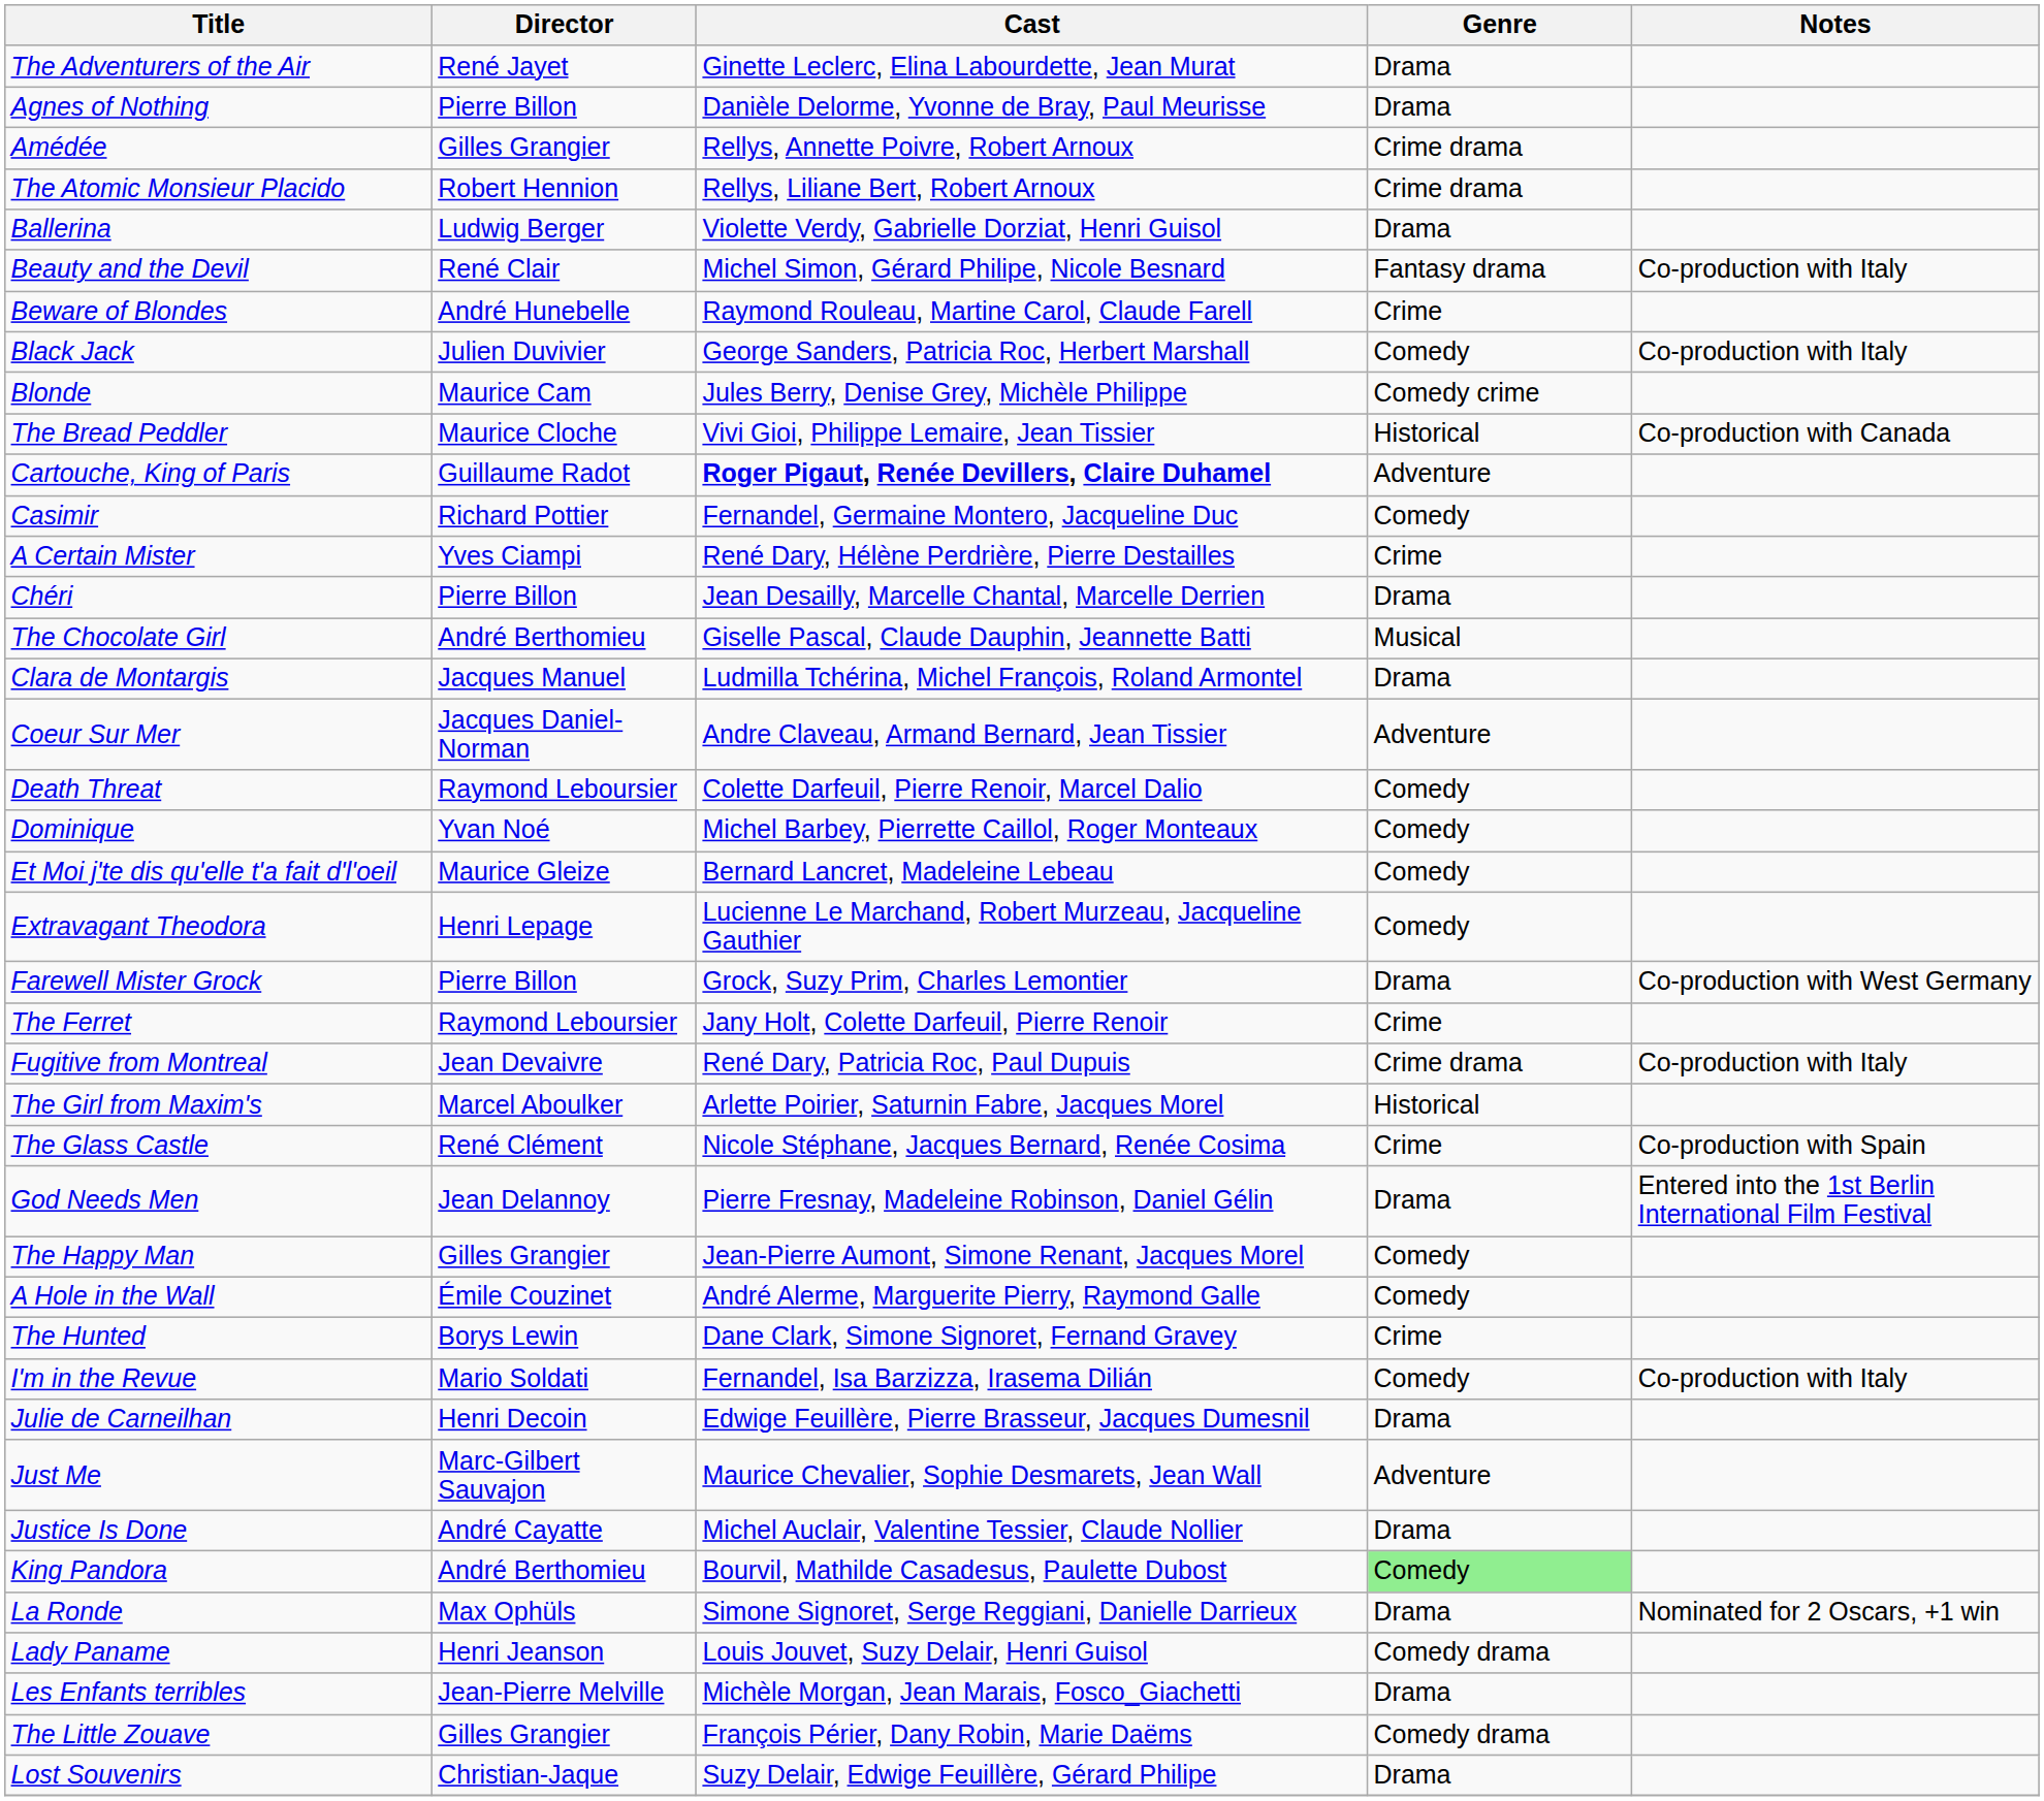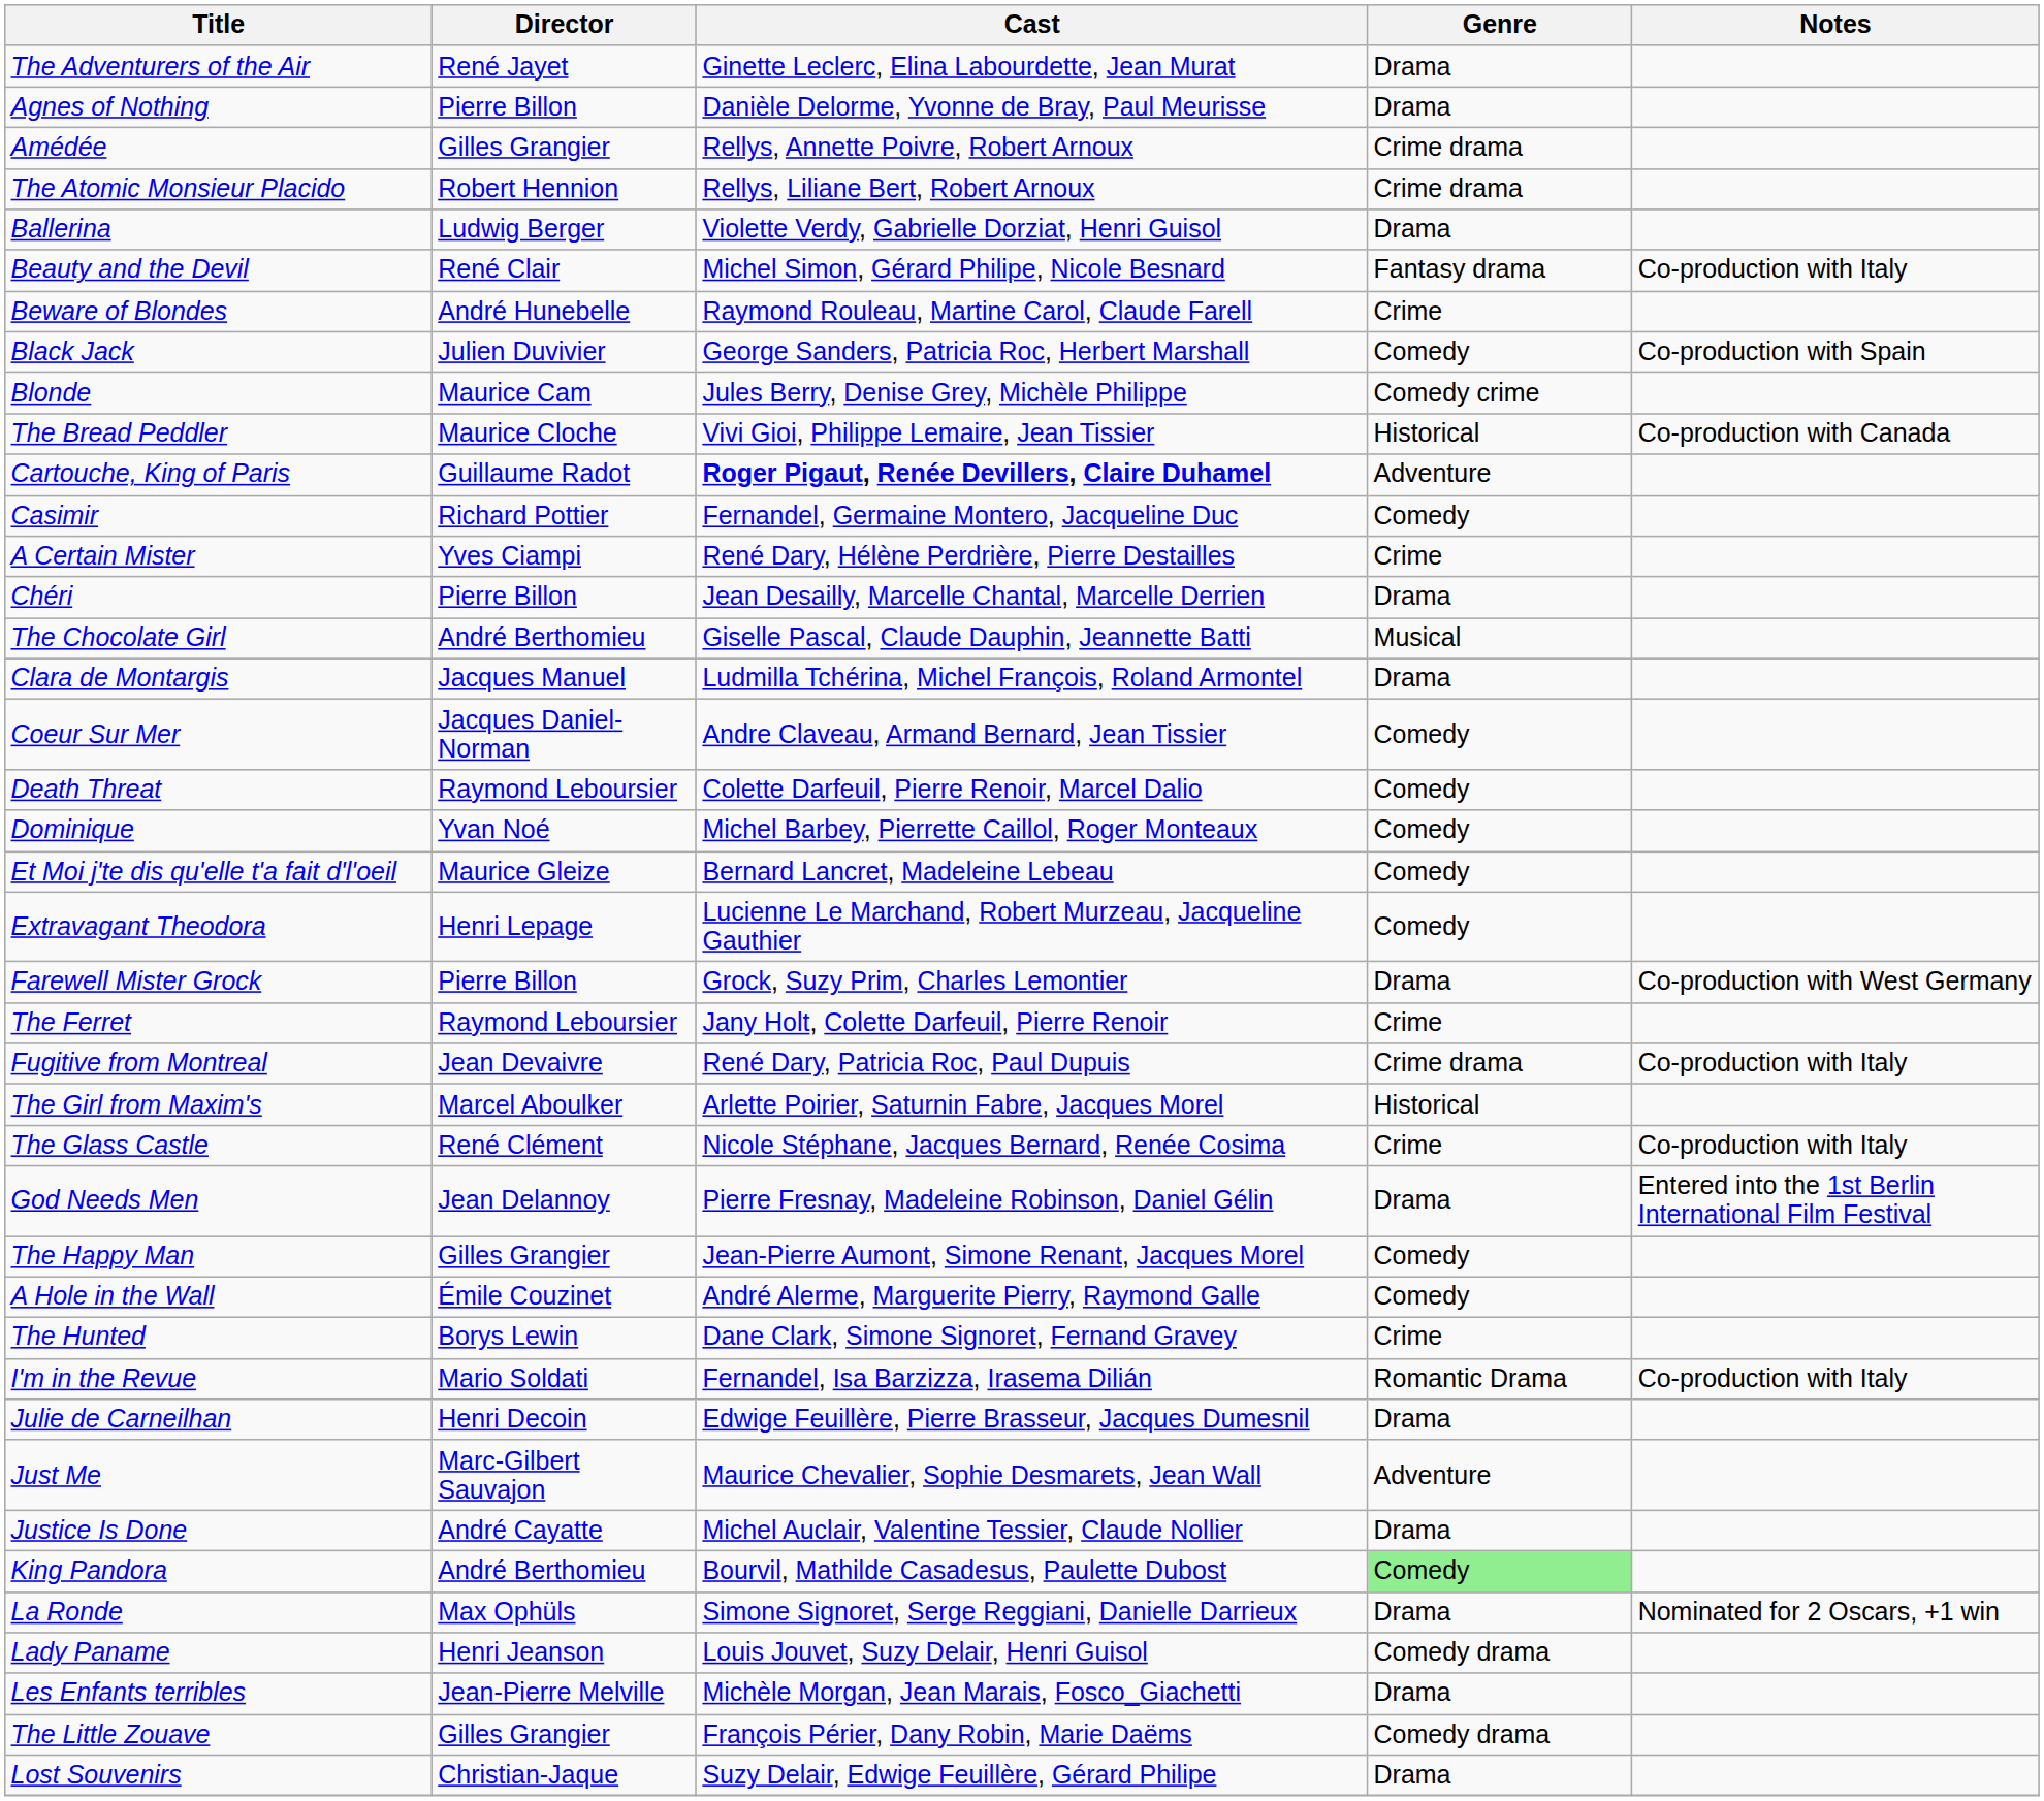 <table class="wikitable" style="width:100%;">
 <tr>
 <th style="width:21%;">Title</th>
 <th style="width:13%;">Director</th>
 <th style="width:33%;">Cast</th>
 <th style="width:13%;">Genre</th>
 <th style="width:20%;">Notes</th>
 </tr>
 <tr>
 <td><em><a href='#'>The Adventurers of the Air</a></em></td>
 <td><a href='#'>René Jayet</a></td>
 <td><a href='#'>Ginette Leclerc</a>, <a href='#'>Elina Labourdette</a>, <a href='#'>Jean Murat</a></td>
 <td>Drama</td>
 <td></td>
 </tr>
 <tr>
 <td><em><a href='#'>Agnes of Nothing</a></em></td>
 <td><a href='#'>Pierre Billon</a></td>
 <td><a href='#'>Danièle Delorme</a>, <a href='#'>Yvonne de Bray</a>, <a href='#'>Paul Meurisse</a></td>
 <td>Drama</td>
 <td></td>
 </tr>
 <tr>
 <td><em><a href='#'>Amédée</a></em></td>
 <td><a href='#'>Gilles Grangier</a></td>
 <td><a href='#'>Rellys</a>, <a href='#'>Annette Poivre</a>, <a href='#'>Robert Arnoux</a></td>
 <td>Crime drama</td>
 <td></td>
 </tr>
 <tr>
 <td><em><a href='#'>The Atomic Monsieur Placido</a></em></td>
 <td><a href='#'>Robert Hennion</a></td>
 <td><a href='#'>Rellys</a>, <a href='#'>Liliane Bert</a>, <a href='#'>Robert Arnoux</a></td>
 <td>Crime drama</td>
 <td></td>
 </tr>
 <tr>
 <td><em><a href='#'>Ballerina</a></em></td>
 <td><a href='#'>Ludwig Berger</a></td>
 <td><a href='#'>Violette Verdy</a>, <a href='#'>Gabrielle Dorziat</a>, <a href='#'>Henri Guisol</a></td>
 <td>Drama</td>
 <td></td>
 </tr>
 <tr>
 <td><em><a href='#'>Beauty and the Devil</a></em></td>
 <td><a href='#'>René Clair</a></td>
 <td><a href='#'>Michel Simon</a>, <a href='#'>Gérard Philipe</a>, <a href='#'>Nicole Besnard</a></td>
 <td>Fantasy drama</td>
 <td>Co-production with Italy</td>
 </tr>
 <tr>
 <td><em><a href='#'>Beware of Blondes</a></em></td>
 <td><a href='#'>André Hunebelle</a></td>
 <td><a href='#'>Raymond Rouleau</a>, <a href='#'>Martine Carol</a>, <a href='#'>Claude Farell</a></td>
 <td>Crime</td>
 <td></td>
 </tr>
 <tr>
 <td><em><a href='#'>Black Jack</a></em></td>
 <td><a href='#'>Julien Duvivier</a></td>
 <td><a href='#'>George Sanders</a>, <a href='#'>Patricia Roc</a>, <a href='#'>Herbert Marshall</a></td>
 <td>Comedy</td>
-<td>Co-production with Italy</td>
+<td>Co-production with Spain</td>
 </tr>
 <tr>
 <td><em><a href='#'>Blonde</a></em></td>
 <td><a href='#'>Maurice Cam</a></td>
 <td><a href='#'>Jules Berry</a>, <a href='#'>Denise Grey</a>, <a href='#'>Michèle Philippe</a></td>
 <td>Comedy crime</td>
 <td></td>
 </tr>
 <tr>
 <td><em><a href='#'>The Bread Peddler</a></em></td>
 <td><a href='#'>Maurice Cloche</a></td>
 <td><a href='#'>Vivi Gioi</a>, <a href='#'>Philippe Lemaire</a>, <a href='#'>Jean Tissier</a></td>
 <td>Historical</td>
 <td>Co-production with Canada</td>
 </tr>
 <tr>
 <td><em><a href='#'>Cartouche, King of Paris</a></em></td>
 <td><a href='#'>Guillaume Radot</a></td>
 <td><strong><a href='#'>Roger Pigaut</a>, <a href='#'>Renée Devillers</a>, <a href='#'>Claire Duhamel</a></strong></td>
 <td>Adventure</td>
 <td></td>
 </tr>
 <tr>
 <td><em><a href='#'>Casimir</a></em></td>
 <td><a href='#'>Richard Pottier</a></td>
 <td><a href='#'>Fernandel</a>, <a href='#'>Germaine Montero</a>, <a href='#'>Jacqueline Duc</a></td>
 <td>Comedy</td>
 <td></td>
 </tr>
 <tr>
 <td><em><a href='#'>A Certain Mister</a></em></td>
 <td><a href='#'>Yves Ciampi</a></td>
 <td><a href='#'>René Dary</a>, <a href='#'>Hélène Perdrière</a>, <a href='#'>Pierre Destailles</a></td>
 <td>Crime</td>
 <td></td>
 </tr>
 <tr>
 <td><em><a href='#'>Chéri</a></em></td>
 <td><a href='#'>Pierre Billon</a></td>
 <td><a href='#'>Jean Desailly</a>, <a href='#'>Marcelle Chantal</a>, <a href='#'>Marcelle Derrien</a></td>
 <td>Drama</td>
 <td></td>
 </tr>
 <tr>
 <td><em><a href='#'>The Chocolate Girl</a></em></td>
 <td><a href='#'>André Berthomieu</a></td>
 <td><a href='#'>Giselle Pascal</a>, <a href='#'>Claude Dauphin</a>, <a href='#'>Jeannette Batti</a></td>
 <td>Musical</td>
 <td></td>
 </tr>
 <tr>
 <td><em><a href='#'>Clara de Montargis</a></em></td>
 <td><a href='#'>Jacques Manuel</a></td>
 <td><a href='#'>Ludmilla Tchérina</a>, <a href='#'>Michel François</a>, <a href='#'>Roland Armontel</a></td>
 <td>Drama</td>
 <td></td>
 </tr>
 <tr>
 <td><em><a href='#'>Coeur Sur Mer</a></em></td>
 <td><a href='#'>Jacques Daniel-Norman</a></td>
 <td><a href='#'>Andre Claveau</a>, <a href='#'>Armand Bernard</a>, <a href='#'>Jean Tissier</a></td>
-<td>Adventure</td>
+<td>Comedy</td>
 <td></td>
 </tr>
 <tr>
 <td><em><a href='#'>Death Threat</a></em></td>
 <td><a href='#'>Raymond Leboursier</a></td>
 <td><a href='#'>Colette Darfeuil</a>, <a href='#'>Pierre Renoir</a>, <a href='#'>Marcel Dalio</a></td>
 <td>Comedy</td>
 <td></td>
 </tr>
 <tr>
 <td><em><a href='#'>Dominique</a></em></td>
 <td><a href='#'>Yvan Noé</a></td>
 <td><a href='#'>Michel Barbey</a>, <a href='#'>Pierrette Caillol</a>, <a href='#'>Roger Monteaux</a></td>
 <td>Comedy</td>
 <td></td>
 </tr>
 <tr>
 <td><em><a href='#'>Et Moi j'te dis qu'elle t'a fait d'l'oeil</a></em></td>
 <td><a href='#'>Maurice Gleize</a></td>
 <td><a href='#'>Bernard Lancret</a>, <a href='#'>Madeleine Lebeau</a></td>
 <td>Comedy</td>
 <td></td>
 </tr>
 <tr>
 <td><em><a href='#'>Extravagant Theodora</a></em></td>
 <td><a href='#'>Henri Lepage</a></td>
 <td><a href='#'>Lucienne Le Marchand</a>, <a href='#'>Robert Murzeau</a>, <a href='#'>Jacqueline Gauthier</a></td>
 <td>Comedy</td>
 <td></td>
 </tr>
 <tr>
 <td><em><a href='#'>Farewell Mister Grock</a></em></td>
 <td><a href='#'>Pierre Billon</a></td>
 <td><a href='#'>Grock</a>, <a href='#'>Suzy Prim</a>, <a href='#'>Charles Lemontier</a></td>
 <td>Drama</td>
 <td>Co-production with West Germany</td>
 </tr>
 <tr>
 <td><em><a href='#'>The Ferret</a></em></td>
 <td><a href='#'>Raymond Leboursier</a></td>
 <td><a href='#'>Jany Holt</a>, <a href='#'>Colette Darfeuil</a>, <a href='#'>Pierre Renoir</a></td>
 <td>Crime</td>
 <td></td>
 </tr>
 <tr>
 <td><em><a href='#'>Fugitive from Montreal</a></em></td>
 <td><a href='#'>Jean Devaivre</a></td>
 <td><a href='#'>René Dary</a>, <a href='#'>Patricia Roc</a>, <a href='#'>Paul Dupuis</a></td>
 <td>Crime drama</td>
 <td>Co-production with Italy</td>
 </tr>
 <tr>
 <td><em><a href='#'>The Girl from Maxim's</a></em></td>
 <td><a href='#'>Marcel Aboulker</a></td>
 <td><a href='#'>Arlette Poirier</a>, <a href='#'>Saturnin Fabre</a>, <a href='#'>Jacques Morel</a></td>
 <td>Historical</td>
 <td></td>
 </tr>
 <tr>
 <td><em><a href='#'>The Glass Castle</a></em></td>
 <td><a href='#'>René Clément</a></td>
 <td><a href='#'>Nicole Stéphane</a>, <a href='#'>Jacques Bernard</a>, <a href='#'>Renée Cosima</a></td>
 <td>Crime</td>
-<td>Co-production with Spain</td>
+<td>Co-production with Italy</td>
 </tr>
 <tr>
 <td><em><a href='#'>God Needs Men</a></em></td>
 <td><a href='#'>Jean Delannoy</a></td>
 <td><a href='#'>Pierre Fresnay</a>, <a href='#'>Madeleine Robinson</a>, <a href='#'>Daniel Gélin</a></td>
 <td>Drama</td>
 <td>Entered into the <a href='#'>1st Berlin International Film Festival</a></td>
 </tr>
 <tr>
 <td><em><a href='#'>The Happy Man</a></em></td>
 <td><a href='#'>Gilles Grangier</a></td>
 <td><a href='#'>Jean-Pierre Aumont</a>, <a href='#'>Simone Renant</a>, <a href='#'>Jacques Morel</a></td>
 <td>Comedy</td>
 <td></td>
 </tr>
 <tr>
 <td><em><a href='#'>A Hole in the Wall</a></em></td>
 <td><a href='#'>Émile Couzinet</a></td>
 <td><a href='#'>André Alerme</a>, <a href='#'>Marguerite Pierry</a>, <a href='#'>Raymond Galle</a></td>
 <td>Comedy</td>
 <td></td>
 </tr>
 <tr>
 <td><em><a href='#'>The Hunted</a></em></td>
 <td><a href='#'>Borys Lewin</a></td>
 <td><a href='#'>Dane Clark</a>, <a href='#'>Simone Signoret</a>, <a href='#'>Fernand Gravey</a></td>
 <td>Crime</td>
 <td></td>
 </tr>
 <tr>
 <td><em><a href='#'>I'm in the Revue</a></em></td>
 <td><a href='#'>Mario Soldati</a></td>
 <td><a href='#'>Fernandel</a>, <a href='#'>Isa Barzizza</a>, <a href='#'>Irasema Dilián</a></td>
-<td>Comedy</td>
+<td>Romantic Drama</td>
 <td>Co-production with Italy</td>
 </tr>
 <tr>
 <td><em><a href='#'>Julie de Carneilhan</a></em></td>
 <td><a href='#'>Henri Decoin</a></td>
 <td><a href='#'>Edwige Feuillère</a>, <a href='#'>Pierre Brasseur</a>, <a href='#'>Jacques Dumesnil</a></td>
 <td>Drama</td>
 <td></td>
 </tr>
 <tr>
 <td><em><a href='#'>Just Me</a></em></td>
 <td><a href='#'>Marc-Gilbert Sauvajon</a></td>
 <td><a href='#'>Maurice Chevalier</a>, <a href='#'>Sophie Desmarets</a>, <a href='#'>Jean Wall</a></td>
 <td>Adventure</td>
 <td></td>
 </tr>
 <tr>
 <td><em><a href='#'>Justice Is Done</a></em></td>
 <td><a href='#'>André Cayatte</a></td>
 <td><a href='#'>Michel Auclair</a>, <a href='#'>Valentine Tessier</a>, <a href='#'>Claude Nollier</a></td>
 <td>Drama</td>
 <td></td>
 </tr>
 <tr>
 <td><em><a href='#'>King Pandora</a></em></td>
 <td><a href='#'>André Berthomieu</a></td>
 <td><a href='#'>Bourvil</a>, <a href='#'>Mathilde Casadesus</a>, <a href='#'>Paulette Dubost</a></td>
 <td style="background: lightgreen;">Comedy</td>
 <td></td>
 </tr>
 <tr>
 <td><em><a href='#'>La Ronde</a></em></td>
 <td><a href='#'>Max Ophüls</a></td>
 <td><a href='#'>Simone Signoret</a>, <a href='#'>Serge Reggiani</a>, <a href='#'>Danielle Darrieux</a></td>
 <td>Drama</td>
 <td>Nominated for 2 Oscars, +1 win</td>
 </tr>
 <tr>
 <td><em><a href='#'>Lady Paname</a></em></td>
 <td><a href='#'>Henri Jeanson</a></td>
 <td><a href='#'>Louis Jouvet</a>, <a href='#'>Suzy Delair</a>, <a href='#'>Henri Guisol</a></td>
 <td>Comedy drama</td>
 <td></td>
 </tr>
 <tr>
 <td><em><a href='#'>Les Enfants terribles</a></em></td>
 <td><a href='#'>Jean-Pierre Melville</a></td>
 <td><a href='#'>Michèle Morgan</a>, <a href='#'>Jean Marais</a>, <a href='#'>Fosco_Giachetti</a></td>
 <td>Drama</td>
 <td></td>
 </tr>
 <tr>
 <td><em><a href='#'>The Little Zouave</a></em></td>
 <td><a href='#'>Gilles Grangier</a></td>
 <td><a href='#'>François Périer</a>, <a href='#'>Dany Robin</a>, <a href='#'>Marie Daëms</a></td>
 <td>Comedy drama</td>
 <td></td>
 </tr>
 <tr>
 <td><em><a href='#'>Lost Souvenirs</a></em></td>
 <td><a href='#'>Christian-Jaque</a></td>
 <td><a href='#'>Suzy Delair</a>, <a href='#'>Edwige Feuillère</a>, <a href='#'>Gérard Philipe</a></td>
 <td>Drama</td>
 <td></td>
 </tr>
 <tr>
 </tr>
 </table>
